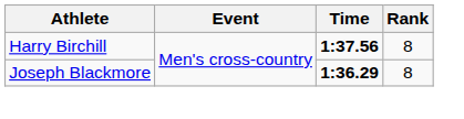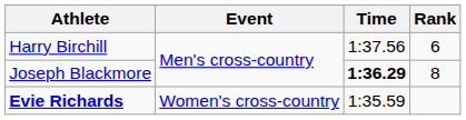 <table class=wikitable style="font-size:90%;">
 <tr>
 <th>Athlete</th>
 <th>Event</th>
 <th>Time</th>
 <th>Rank</th>
 </tr>
 <tr align=center>
 <td align=left><a href='#'>Harry Birchill</a></td>
 <td align=left rowspan=2><a href='#'>Men's cross-country</a></td>
-<td><strong>1:37.56</strong></td>
-<td>8</td>
+<td>1:37.56</td>
+<td>6</td>
 </tr>
 <tr align=center>
 <td align=left><a href='#'>Joseph Blackmore</a></td>
 <td><strong>1:36.29</strong></td>
 <td>8</td>
 </tr>
+<tr align=center>
+<td align=left><strong><a href='#'>Evie Richards</a></strong></td>
+<td align=left rowspan=1><a href='#'>Women's cross-country</a></td>
+<td>1:35.59</td>
+<td></td>
+</tr>
 </table>
